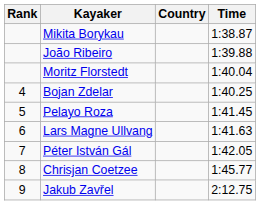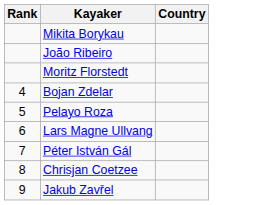 <table class="wikitable" style="text-align:center">
 <tr>
 <th>Rank</th>
 <th>Kayaker</th>
 <th>Country</th>
-<th>Time</th>
 </tr>
 <tr>
 <td></td>
 <td align="left"><a href='#'>Mikita Borykau</a></td>
 <td align="left"></td>
-<td>1:38.87</td>
 </tr>
 <tr>
 <td></td>
 <td align="left"><a href='#'>João Ribeiro</a></td>
 <td align="left"></td>
-<td>1:39.88</td>
 </tr>
 <tr>
 <td></td>
 <td align="left"><a href='#'>Moritz Florstedt</a></td>
 <td align="left"></td>
-<td>1:40.04</td>
 </tr>
 <tr>
 <td>4</td>
 <td align="left"><a href='#'>Bojan Zdelar</a></td>
 <td align="left"></td>
-<td>1:40.25</td>
 </tr>
 <tr>
 <td>5</td>
 <td align="left"><a href='#'>Pelayo Roza</a></td>
 <td align="left"></td>
-<td>1:41.45</td>
 </tr>
 <tr>
 <td>6</td>
 <td align="left"><a href='#'>Lars Magne Ullvang</a></td>
 <td align="left"></td>
-<td>1:41.63</td>
 </tr>
 <tr>
 <td>7</td>
 <td align="left"><a href='#'>Péter István Gál</a></td>
 <td align="left"></td>
-<td>1:42.05</td>
 </tr>
 <tr>
 <td>8</td>
 <td align="left"><a href='#'>Chrisjan Coetzee</a></td>
 <td align="left"></td>
-<td>1:45.77</td>
 </tr>
 <tr>
 <td>9</td>
 <td align="left"><a href='#'>Jakub Zavřel</a></td>
 <td align="left"></td>
-<td>2:12.75</td>
 </tr>
 </table>
